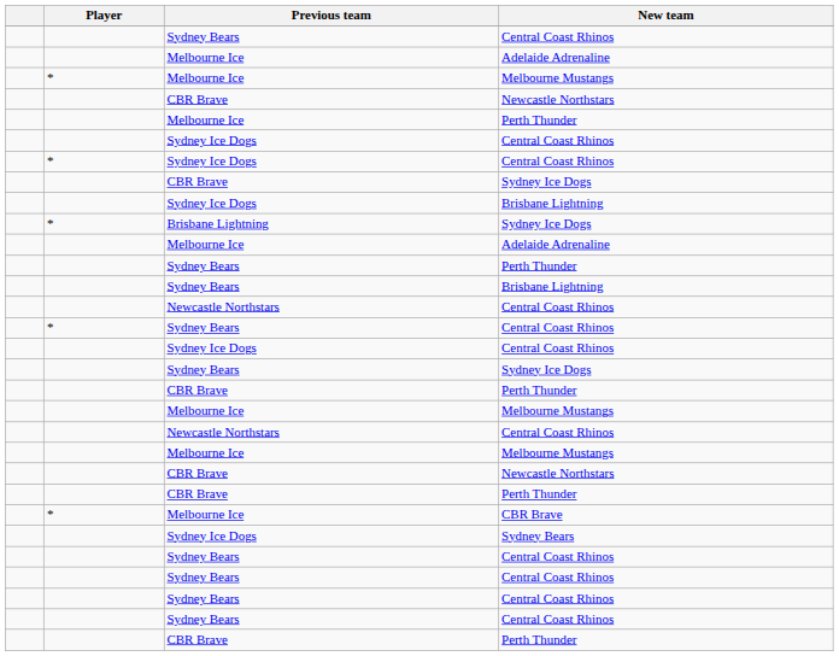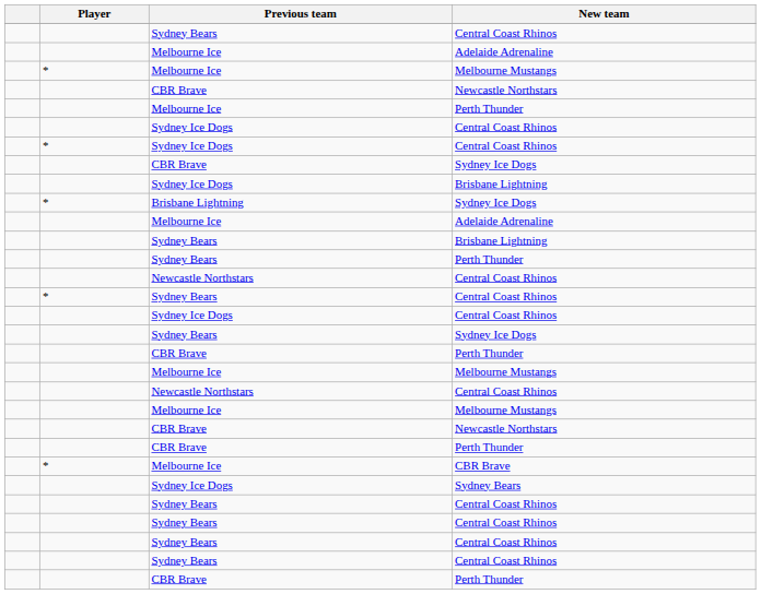 <table class="sortable wikitable" width=80% font-size=90%>
 <tr>
 <th width=40></th>
 <th>Player</th>
 <th>Previous team</th>
 <th>New team</th>
 </tr>
 <tr>
 </tr>
 <tr>
 <td align="center"></td>
 <td></td>
 <td><a href='#'>Sydney Bears</a></td>
 <td><a href='#'>Central Coast Rhinos</a></td>
 </tr>
 <tr>
 <td align="center"></td>
 <td></td>
 <td><a href='#'>Melbourne Ice</a></td>
 <td><a href='#'>Adelaide Adrenaline</a></td>
 </tr>
 <tr>
 <td align="center"></td>
 <td>*</td>
 <td><a href='#'>Melbourne Ice</a></td>
 <td><a href='#'>Melbourne Mustangs</a></td>
 </tr>
 <tr>
 <td align="center"></td>
 <td></td>
 <td><a href='#'>CBR Brave</a></td>
 <td><a href='#'>Newcastle Northstars</a></td>
 </tr>
 <tr>
 <td align="center"></td>
 <td></td>
 <td><a href='#'>Melbourne Ice</a></td>
 <td><a href='#'>Perth Thunder</a></td>
 </tr>
 <tr>
 <td align="center"></td>
 <td></td>
 <td><a href='#'>Sydney Ice Dogs</a></td>
 <td><a href='#'>Central Coast Rhinos</a></td>
 </tr>
 <tr>
 <td align="center"></td>
 <td>*</td>
 <td><a href='#'>Sydney Ice Dogs</a></td>
 <td><a href='#'>Central Coast Rhinos</a></td>
 </tr>
 <tr>
 <td align="center"></td>
 <td></td>
 <td><a href='#'>CBR Brave</a></td>
 <td><a href='#'>Sydney Ice Dogs</a></td>
 </tr>
 <tr>
 <td align="center"></td>
 <td></td>
 <td><a href='#'>Sydney Ice Dogs</a></td>
 <td><a href='#'>Brisbane Lightning</a></td>
 </tr>
 <tr>
 <td align="center"></td>
 <td>*</td>
 <td><a href='#'>Brisbane Lightning</a></td>
 <td><a href='#'>Sydney Ice Dogs</a></td>
 </tr>
 <tr>
 <td align="center"></td>
 <td></td>
 <td><a href='#'>Melbourne Ice</a></td>
 <td><a href='#'>Adelaide Adrenaline</a></td>
 </tr>
 <tr>
 <td align="center"></td>
 <td></td>
 <td><a href='#'>Sydney Bears</a></td>
-<td><a href='#'>Perth Thunder</a></td>
+<td><a href='#'>Brisbane Lightning</a></td>
 </tr>
 <tr>
 <td align="center"></td>
 <td></td>
 <td><a href='#'>Sydney Bears</a></td>
-<td><a href='#'>Brisbane Lightning</a></td>
+<td><a href='#'>Perth Thunder</a></td>
 </tr>
 <tr>
 <td align="center"></td>
 <td></td>
 <td><a href='#'>Newcastle Northstars</a></td>
 <td><a href='#'>Central Coast Rhinos</a></td>
 </tr>
 <tr>
 <td align="center"></td>
 <td>*</td>
 <td><a href='#'>Sydney Bears</a></td>
 <td><a href='#'>Central Coast Rhinos</a></td>
 </tr>
 <tr>
 <td align="center"></td>
 <td></td>
 <td><a href='#'>Sydney Ice Dogs</a></td>
 <td><a href='#'>Central Coast Rhinos</a></td>
 </tr>
 <tr>
 <td align="center"></td>
 <td></td>
 <td><a href='#'>Sydney Bears</a></td>
 <td><a href='#'>Sydney Ice Dogs</a></td>
 </tr>
 <tr>
 <td align="center"></td>
 <td></td>
 <td><a href='#'>CBR Brave</a></td>
 <td><a href='#'>Perth Thunder</a></td>
 </tr>
 <tr>
 <td align="center"></td>
 <td></td>
 <td><a href='#'>Melbourne Ice</a></td>
 <td><a href='#'>Melbourne Mustangs</a></td>
 </tr>
 <tr>
 <td align="center"></td>
 <td></td>
 <td><a href='#'>Newcastle Northstars</a></td>
 <td><a href='#'>Central Coast Rhinos</a></td>
 </tr>
 <tr>
 <td align="center"></td>
 <td></td>
 <td><a href='#'>Melbourne Ice</a></td>
 <td><a href='#'>Melbourne Mustangs</a></td>
 </tr>
 <tr>
 <td align="center"></td>
 <td></td>
 <td><a href='#'>CBR Brave</a></td>
 <td><a href='#'>Newcastle Northstars</a></td>
 </tr>
 <tr>
 <td align="center"></td>
 <td></td>
 <td><a href='#'>CBR Brave</a></td>
 <td><a href='#'>Perth Thunder</a></td>
 </tr>
 <tr>
 <td align="center"></td>
 <td>*</td>
 <td><a href='#'>Melbourne Ice</a></td>
 <td><a href='#'>CBR Brave</a></td>
 </tr>
 <tr>
 <td align="center"></td>
 <td></td>
 <td><a href='#'>Sydney Ice Dogs</a></td>
 <td><a href='#'>Sydney Bears</a></td>
 </tr>
 <tr>
 <td align="center"></td>
 <td></td>
 <td><a href='#'>Sydney Bears</a></td>
 <td><a href='#'>Central Coast Rhinos</a></td>
 </tr>
 <tr>
 <td align="center"></td>
 <td></td>
 <td><a href='#'>Sydney Bears</a></td>
 <td><a href='#'>Central Coast Rhinos</a></td>
 </tr>
 <tr>
 <td align="center"></td>
 <td></td>
 <td><a href='#'>Sydney Bears</a></td>
 <td><a href='#'>Central Coast Rhinos</a></td>
 </tr>
 <tr>
 <td align="center"></td>
 <td></td>
 <td><a href='#'>Sydney Bears</a></td>
 <td><a href='#'>Central Coast Rhinos</a></td>
 </tr>
 <tr>
 <td align="center"></td>
 <td></td>
 <td><a href='#'>CBR Brave</a></td>
 <td><a href='#'>Perth Thunder</a></td>
 </tr>
 </table>
